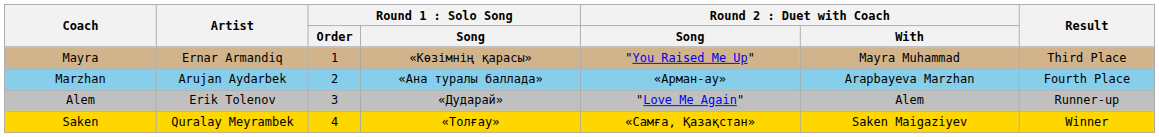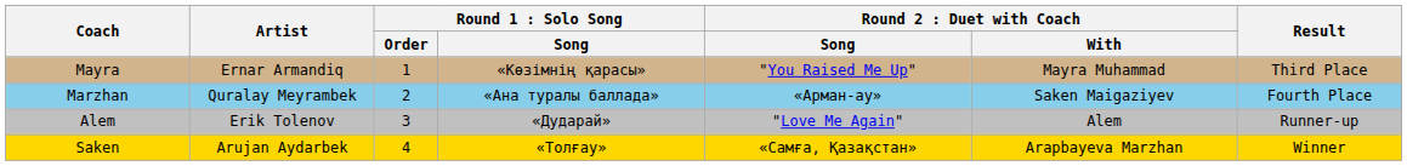 <table class="wikitable" style="text-align:center; line-height:17px; width:auto;">
 <tr>
 <th rowspan="2" width="09%">Coach</th>
 <th rowspan="2" width="09%">Artist</th>
 <th colspan="2">Round 1 : Solo Song</th>
 <th colspan="2">Round 2 : Duet with Coach</th>
 <th rowspan="2" width="08%">Result</th>
 </tr>
 <tr>
 <th width="02%">Order</th>
 <th width="13%">Song</th>
 <th width="13%">Song</th>
 <th width="13%">With</th>
 </tr>
 <tr style="background:tan" |>
 <td>Mayra</td>
 <td>Ernar Armandiq</td>
 <td>1</td>
 <td>«Көзімнің қарасы»</td>
 <td>"<a href='#'>You Raised Me Up</a>"</td>
 <td>Mayra Muhammad</td>
 <td>Third Place</td>
 </tr>
 <tr style="background:skyblue" |>
 <td>Marzhan</td>
-<td>Arujan Aydarbek</td>
+<td>Quralay Meyrambek</td>
 <td>2</td>
 <td>«Ана туралы баллада»</td>
 <td>«Арман-ау»</td>
-<td>Arapbayeva Marzhan</td>
+<td>Saken Maigaziyev</td>
 <td>Fourth Place</td>
 </tr>
 <tr style="background:silver" |>
 <td>Alem</td>
 <td>Erik Tolenov</td>
 <td>3</td>
 <td>«Дударай»</td>
 <td>"<a href='#'>Love Me Again</a>"</td>
 <td>Alem</td>
 <td>Runner-up</td>
 </tr>
 <tr style="background:gold" |>
 <td>Saken</td>
-<td>Quralay Meyrambek</td>
+<td>Arujan Aydarbek</td>
 <td>4</td>
 <td>«Толғау»</td>
 <td>«Самға, Қазақстан»</td>
-<td>Saken Maigaziyev</td>
+<td>Arapbayeva Marzhan</td>
 <td>Winner</td>
 </tr>
 </table>
